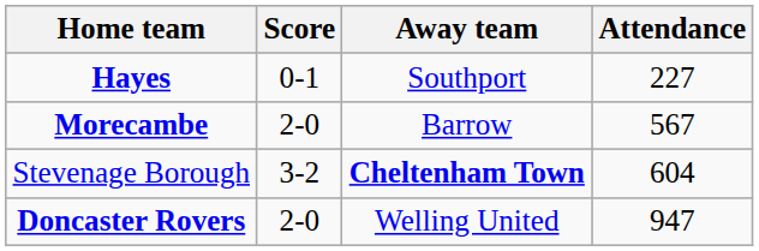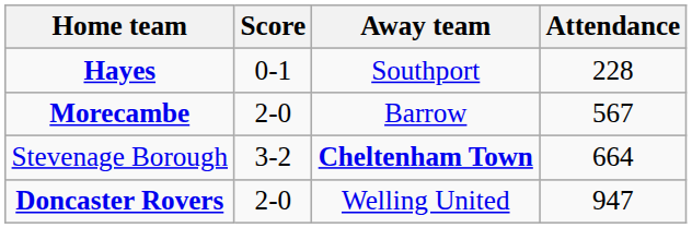 <table class="wikitable" style="text-align: center">
 <tr>
 <th>Home team</th>
 <th>Score</th>
 <th>Away team</th>
 <th>Attendance</th>
 </tr>
 <tr>
 <td><strong><a href='#'>Hayes</a></strong></td>
 <td>0-1</td>
 <td><a href='#'>Southport</a></td>
-<td>227</td>
+<td>228</td>
 </tr>
 <tr>
 <td><strong><a href='#'>Morecambe</a></strong></td>
 <td>2-0</td>
 <td><a href='#'>Barrow</a></td>
 <td>567</td>
 </tr>
 <tr>
 <td><a href='#'>Stevenage Borough</a></td>
 <td>3-2</td>
 <td><strong><a href='#'>Cheltenham Town</a></strong></td>
-<td>604</td>
+<td>664</td>
 </tr>
 <tr>
 <td><strong><a href='#'>Doncaster Rovers</a></strong></td>
 <td>2-0</td>
 <td><a href='#'>Welling United</a></td>
 <td>947</td>
 </tr>
 </table>
